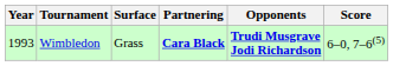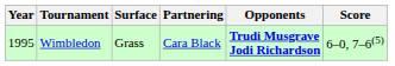 <table class="wikitable">
 <tr>
 <th>Year</th>
 <th>Tournament</th>
 <th>Surface</th>
 <th>Partnering</th>
 <th>Opponents</th>
 <th>Score</th>
 </tr>
 <tr bgcolor="#CCFFCC">
-<td>1993</td>
+<td>1995</td>
 <td><a href='#'>Wimbledon</a></td>
 <td>Grass</td>
-<td><strong> <a href='#'>Cara Black</a></strong></td>
+<td> <a href='#'>Cara Black</a></td>
 <td><strong> <a href='#'>Trudi Musgrave</a><br> <a href='#'>Jodi Richardson</a></strong></td>
 <td>6–0, 7–6<sup>(5)</sup></td>
 </tr>
 </table>
